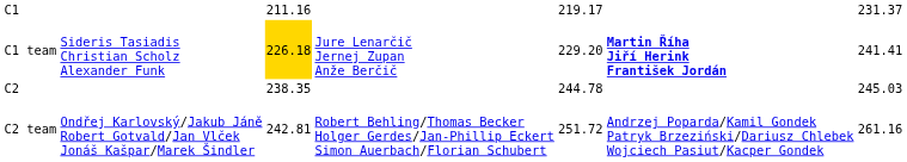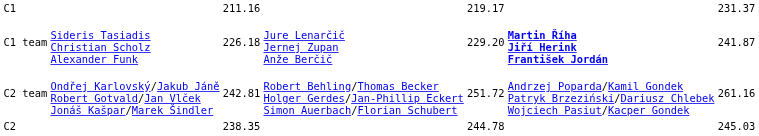 <table>
 <tr>
 <td>C1</td>
 <td></td>
 <td>211.16</td>
 <td></td>
 <td>219.17</td>
 <td></td>
 <td>231.37</td>
 </tr>
 <tr>
 <td>C1 team</td>
 <td><br><a href='#'>Sideris Tasiadis</a><br><a href='#'>Christian Scholz</a><br><a href='#'>Alexander Funk</a></td>
-<td style="background: gold;">226.18</td>
+<td>226.18</td>
 <td><br><a href='#'>Jure Lenarčič</a><br><a href='#'>Jernej Zupan</a><br><a href='#'>Anže Berčič</a></td>
 <td>229.20</td>
 <td><strong><br><a href='#'>Martin Říha</a><br><a href='#'>Jiří Herink</a><br><a href='#'>František Jordán</a></strong></td>
-<td>241.41</td>
+<td>241.87</td>
+</tr>
+<tr>
+<td>C2 team</td>
+<td><br><a href='#'>Ondřej Karlovský</a>/<a href='#'>Jakub Jáně</a><br><a href='#'>Robert Gotvald</a>/<a href='#'>Jan Vlček</a><br><a href='#'>Jonáš Kašpar</a>/<a href='#'>Marek Šindler</a></td>
+<td>242.81</td>
+<td><br><a href='#'>Robert Behling</a>/<a href='#'>Thomas Becker</a><br><a href='#'>Holger Gerdes</a>/<a href='#'>Jan-Phillip Eckert</a><br><a href='#'>Simon Auerbach</a>/<a href='#'>Florian Schubert</a></td>
+<td>251.72</td>
+<td><br><a href='#'>Andrzej Poparda</a>/<a href='#'>Kamil Gondek</a><br><a href='#'>Patryk Brzeziński</a>/<a href='#'>Dariusz Chlebek</a><br><a href='#'>Wojciech Pasiut</a>/<a href='#'>Kacper Gondek</a></td>
+<td>261.16</td>
 </tr>
 <tr>
 <td>C2</td>
 <td></td>
 <td>238.35</td>
 <td></td>
 <td>244.78</td>
 <td></td>
 <td>245.03</td>
 </tr>
-<tr>
-<td>C2 team</td>
-<td><br><a href='#'>Ondřej Karlovský</a>/<a href='#'>Jakub Jáně</a><br><a href='#'>Robert Gotvald</a>/<a href='#'>Jan Vlček</a><br><a href='#'>Jonáš Kašpar</a>/<a href='#'>Marek Šindler</a></td>
-<td>242.81</td>
-<td><br><a href='#'>Robert Behling</a>/<a href='#'>Thomas Becker</a><br><a href='#'>Holger Gerdes</a>/<a href='#'>Jan-Phillip Eckert</a><br><a href='#'>Simon Auerbach</a>/<a href='#'>Florian Schubert</a></td>
-<td>251.72</td>
-<td><br><a href='#'>Andrzej Poparda</a>/<a href='#'>Kamil Gondek</a><br><a href='#'>Patryk Brzeziński</a>/<a href='#'>Dariusz Chlebek</a><br><a href='#'>Wojciech Pasiut</a>/<a href='#'>Kacper Gondek</a></td>
-<td>261.16</td>
-</tr>
 </table>
